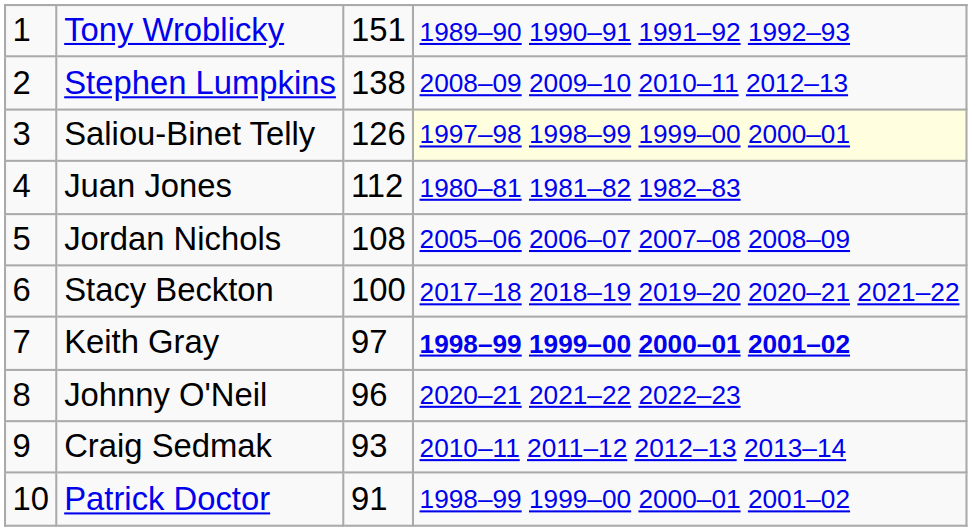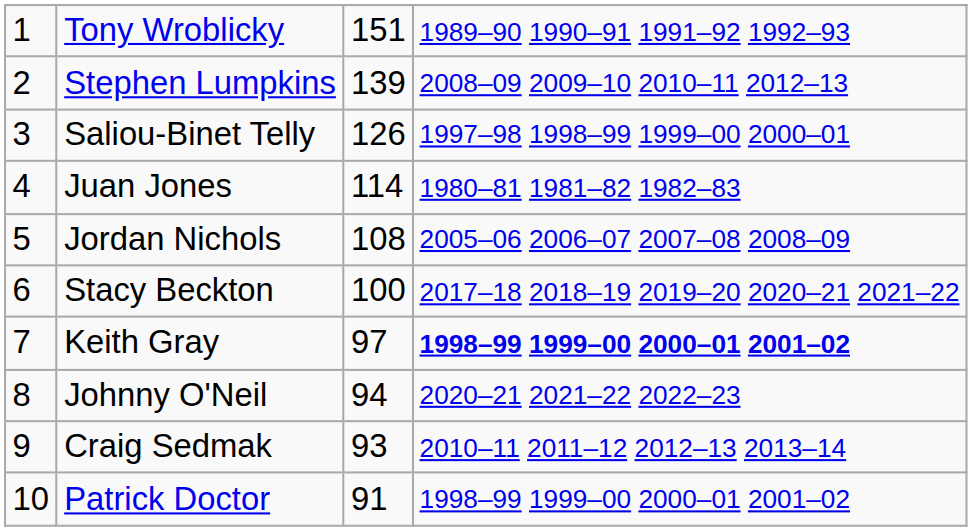 <table class="wikitable">
 <tr>
 </tr>
 <tr>
 <td>1</td>
 <td><a href='#'>Tony Wroblicky</a></td>
 <td>151</td>
 <td style="font-size:80%;"><a href='#'>1989–90</a> <a href='#'>1990–91</a> <a href='#'>1991–92</a> <a href='#'>1992–93</a></td>
 </tr>
 <tr>
 <td>2</td>
 <td><a href='#'>Stephen Lumpkins</a></td>
-<td>138</td>
+<td>139</td>
 <td style="font-size:80%;"><a href='#'>2008–09</a> <a href='#'>2009–10</a> <a href='#'>2010–11</a> <a href='#'>2012–13</a></td>
 </tr>
 <tr>
 <td>3</td>
 <td>Saliou-Binet Telly</td>
 <td>126</td>
-<td style="background: lightyellow; font-size:80%;"><a href='#'>1997–98</a> <a href='#'>1998–99</a> <a href='#'>1999–00</a> <a href='#'>2000–01</a></td>
+<td style="font-size:80%;"><a href='#'>1997–98</a> <a href='#'>1998–99</a> <a href='#'>1999–00</a> <a href='#'>2000–01</a></td>
 </tr>
 <tr>
 <td>4</td>
 <td>Juan Jones</td>
-<td>112</td>
+<td>114</td>
 <td style="font-size:80%;"><a href='#'>1980–81</a> <a href='#'>1981–82</a> <a href='#'>1982–83</a></td>
 </tr>
 <tr>
 <td>5</td>
 <td>Jordan Nichols</td>
 <td>108</td>
 <td style="font-size:80%;"><a href='#'>2005–06</a> <a href='#'>2006–07</a> <a href='#'>2007–08</a> <a href='#'>2008–09</a></td>
 </tr>
 <tr>
 <td>6</td>
 <td>Stacy Beckton</td>
 <td>100</td>
 <td style="font-size:80%;"><a href='#'>2017–18</a> <a href='#'>2018–19</a> <a href='#'>2019–20</a> <a href='#'>2020–21</a> <a href='#'>2021–22</a></td>
 </tr>
 <tr>
 <td>7</td>
 <td>Keith Gray</td>
 <td>97</td>
 <td style="font-size:80%;"><strong><a href='#'>1998–99</a> <a href='#'>1999–00</a> <a href='#'>2000–01</a> <a href='#'>2001–02</a></strong></td>
 </tr>
 <tr>
 <td>8</td>
 <td>Johnny O'Neil</td>
-<td>96</td>
+<td>94</td>
 <td style="font-size:80%;"><a href='#'>2020–21</a> <a href='#'>2021–22</a> <a href='#'>2022–23</a></td>
 </tr>
 <tr>
 <td>9</td>
 <td>Craig Sedmak</td>
 <td>93</td>
 <td style="font-size:80%;"><a href='#'>2010–11</a> <a href='#'>2011–12</a> <a href='#'>2012–13</a> <a href='#'>2013–14</a></td>
 </tr>
 <tr>
 <td>10</td>
 <td><a href='#'>Patrick Doctor</a></td>
 <td>91</td>
 <td style="font-size:80%;"><a href='#'>1998–99</a> <a href='#'>1999–00</a> <a href='#'>2000–01</a> <a href='#'>2001–02</a></td>
 </tr>
 </table>
